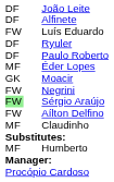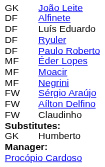 <table style="font-size:90%; margin:0.2em auto;" cellspacing="0" cellpadding="0">
 <tr>
 <th width="25"></th>
 <th width="25"></th>
 </tr>
 <tr>
-<td>DF</td>
+<td>GK</td>
 <td></td>
 <td> <a href='#'>João Leite</a></td>
 <td></td>
 <td></td>
 </tr>
 <tr>
 <td>DF</td>
 <td></td>
 <td> <a href='#'>Alfinete</a></td>
 </tr>
 <tr>
-<td>FW</td>
+<td>DF</td>
 <td></td>
 <td> Luís Eduardo</td>
 </tr>
 <tr>
 <td>DF</td>
 <td></td>
 <td> <a href='#'>Ryuler</a></td>
 </tr>
 <tr>
 <td>DF</td>
 <td></td>
 <td> <a href='#'>Paulo Roberto</a></td>
 </tr>
 <tr>
 <td>MF</td>
 <td></td>
 <td> <a href='#'>Éder Lopes</a></td>
 </tr>
 <tr>
-<td>GK</td>
+<td>MF</td>
 <td></td>
 <td> <a href='#'>Moacir</a></td>
 </tr>
 <tr>
-<td>FW</td>
+<td>MF</td>
 <td></td>
 <td> <a href='#'>Negrini</a></td>
 </tr>
 <tr>
-<td style="background: lightgreen;">FW</td>
+<td>FW</td>
 <td></td>
 <td> <a href='#'>Sérgio Araújo</a></td>
 </tr>
 <tr>
 <td>FW</td>
 <td></td>
 <td> <a href='#'>Aílton Delfino</a></td>
 </tr>
 <tr>
-<td>MF</td>
+<td>FW</td>
 <td></td>
 <td> Claudinho</td>
 </tr>
 <tr>
 <td colspan=3><strong>Substitutes:</strong></td>
 </tr>
 <tr>
-<td>MF</td>
+<td>GK</td>
 <td></td>
 <td> Humberto</td>
 <td></td>
 <td></td>
 </tr>
 <tr>
 <td colspan=3><strong>Manager:</strong></td>
 </tr>
 <tr>
 <td colspan=4> <a href='#'>Procópio Cardoso</a></td>
 </tr>
 </table>
